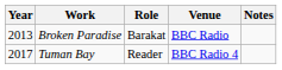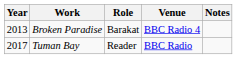 <table class="wikitable unsortable">
 <tr>
 <th>Year</th>
 <th>Work</th>
 <th>Role</th>
 <th>Venue</th>
 <th>Notes</th>
 </tr>
 <tr>
 <td>2013</td>
 <td><em>Broken Paradise</em></td>
 <td>Barakat</td>
-<td><a href='#'>BBC Radio</a></td>
+<td><a href='#'>BBC Radio 4</a></td>
 <td></td>
 </tr>
 <tr>
 <td>2017</td>
 <td><em>Tuman Bay</em></td>
 <td>Reader</td>
-<td><a href='#'>BBC Radio 4</a></td>
+<td><a href='#'>BBC Radio</a></td>
 <td></td>
 </tr>
 </table>
